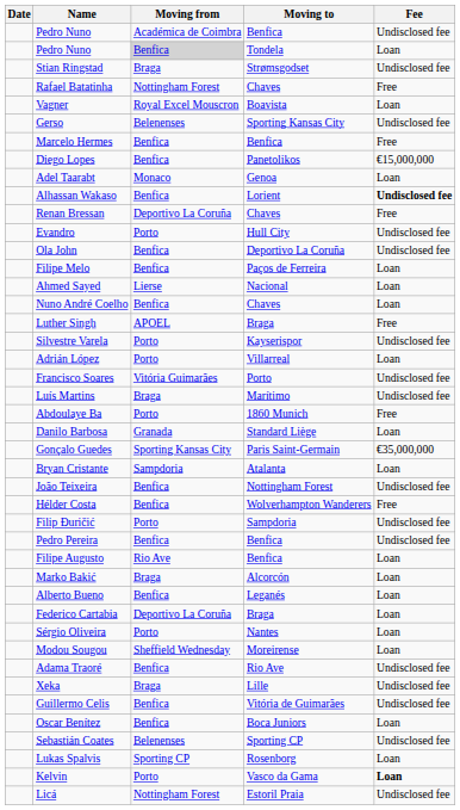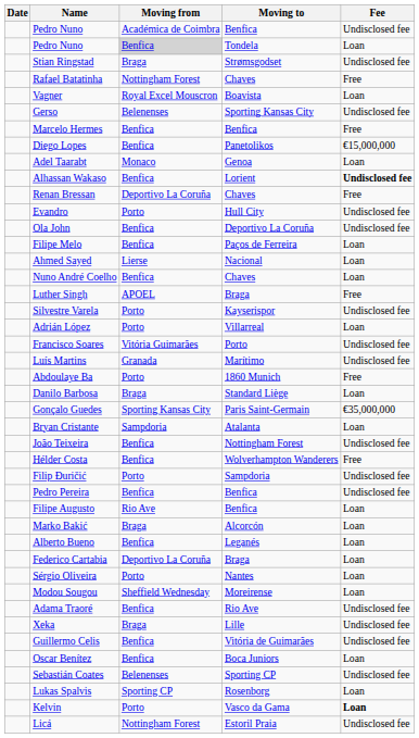 <table class="wikitable sortable">
 <tr>
 <th>Date</th>
 <th>Name</th>
 <th>Moving from</th>
 <th>Moving to</th>
 <th>Fee</th>
 </tr>
 <tr>
 <td><strong></strong></td>
 <td> <a href='#'>Pedro Nuno</a></td>
 <td> <a href='#'>Académica de Coimbra</a></td>
 <td> <a href='#'>Benfica</a></td>
 <td>Undisclosed fee</td>
 </tr>
 <tr>
 <td><strong></strong></td>
 <td> <a href='#'>Pedro Nuno</a></td>
 <td style="background: lightgrey;"> <a href='#'>Benfica</a></td>
 <td> <a href='#'>Tondela</a></td>
 <td>Loan</td>
 </tr>
 <tr>
 <td><strong></strong></td>
 <td> <a href='#'>Stian Ringstad</a></td>
 <td> <a href='#'>Braga</a></td>
 <td> <a href='#'>Strømsgodset</a></td>
 <td>Undisclosed fee</td>
 </tr>
 <tr>
 <td><strong></strong></td>
 <td> <a href='#'>Rafael Batatinha</a></td>
 <td> <a href='#'>Nottingham Forest</a></td>
 <td> <a href='#'>Chaves</a></td>
 <td>Free</td>
 </tr>
 <tr>
 <td><strong></strong></td>
 <td> <a href='#'>Vagner</a></td>
 <td> <a href='#'>Royal Excel Mouscron</a></td>
 <td> <a href='#'>Boavista</a></td>
 <td>Loan</td>
 </tr>
 <tr>
 <td><strong></strong></td>
 <td> <a href='#'>Gerso</a></td>
 <td> <a href='#'>Belenenses</a></td>
 <td> <a href='#'>Sporting Kansas City</a></td>
 <td>Undisclosed fee</td>
 </tr>
 <tr>
 <td><strong></strong></td>
 <td> <a href='#'>Marcelo Hermes</a></td>
 <td> <a href='#'>Benfica</a></td>
 <td> <a href='#'>Benfica</a></td>
 <td>Free</td>
 </tr>
 <tr>
 <td><strong></strong></td>
 <td> <a href='#'>Diego Lopes</a></td>
 <td> <a href='#'>Benfica</a></td>
 <td> <a href='#'>Panetolikos</a></td>
 <td>€15,000,000</td>
 </tr>
 <tr>
 <td><strong></strong></td>
 <td> <a href='#'>Adel Taarabt</a></td>
 <td> <a href='#'>Monaco</a></td>
 <td> <a href='#'>Genoa</a></td>
 <td>Loan</td>
 </tr>
 <tr>
 <td><strong></strong></td>
 <td> <a href='#'>Alhassan Wakaso</a></td>
 <td> <a href='#'>Benfica</a></td>
 <td> <a href='#'>Lorient</a></td>
 <td><strong>Undisclosed fee</strong></td>
 </tr>
 <tr>
 <td><strong></strong></td>
 <td> <a href='#'>Renan Bressan</a></td>
 <td> <a href='#'>Deportivo La Coruña</a></td>
 <td> <a href='#'>Chaves</a></td>
 <td>Free</td>
 </tr>
 <tr>
 <td><strong></strong></td>
 <td> <a href='#'>Evandro</a></td>
 <td> <a href='#'>Porto</a></td>
 <td> <a href='#'>Hull City</a></td>
 <td>Undisclosed fee</td>
 </tr>
 <tr>
 <td><strong></strong></td>
 <td> <a href='#'>Ola John</a></td>
 <td> <a href='#'>Benfica</a></td>
 <td> <a href='#'>Deportivo La Coruña</a></td>
 <td>Undisclosed fee</td>
 </tr>
 <tr>
 <td><strong></strong></td>
 <td> <a href='#'>Filipe Melo</a></td>
 <td> <a href='#'>Benfica</a></td>
 <td> <a href='#'>Paços de Ferreira</a></td>
 <td>Loan</td>
 </tr>
 <tr>
 <td><strong></strong></td>
 <td> <a href='#'>Ahmed Sayed</a></td>
 <td> <a href='#'>Lierse</a></td>
 <td> <a href='#'>Nacional</a></td>
 <td>Loan</td>
 </tr>
 <tr>
 <td><strong></strong></td>
 <td> <a href='#'>Nuno André Coelho</a></td>
 <td> <a href='#'>Benfica</a></td>
 <td> <a href='#'>Chaves</a></td>
 <td>Loan</td>
 </tr>
 <tr>
 <td><strong></strong></td>
 <td> <a href='#'>Luther Singh</a></td>
 <td> <a href='#'>APOEL</a></td>
 <td> <a href='#'>Braga</a></td>
 <td>Free</td>
 </tr>
 <tr>
 <td><strong></strong></td>
 <td> <a href='#'>Silvestre Varela</a></td>
 <td> <a href='#'>Porto</a></td>
 <td> <a href='#'>Kayserispor</a></td>
 <td>Undisclosed fee</td>
 </tr>
 <tr>
 <td><strong></strong></td>
 <td> <a href='#'>Adrián López</a></td>
 <td> <a href='#'>Porto</a></td>
 <td> <a href='#'>Villarreal</a></td>
 <td>Loan</td>
 </tr>
 <tr>
 <td><strong></strong></td>
 <td> <a href='#'>Francisco Soares</a></td>
 <td> <a href='#'>Vitória Guimarães</a></td>
 <td> <a href='#'>Porto</a></td>
 <td>Undisclosed fee</td>
 </tr>
 <tr>
 <td><strong></strong></td>
 <td> <a href='#'>Luís Martins</a></td>
-<td> <a href='#'>Braga</a></td>
+<td> <a href='#'>Granada</a></td>
 <td> <a href='#'>Marítimo</a></td>
 <td>Undisclosed fee</td>
 </tr>
 <tr>
 <td><strong></strong></td>
 <td> <a href='#'>Abdoulaye Ba</a></td>
 <td> <a href='#'>Porto</a></td>
 <td> <a href='#'>1860 Munich</a></td>
 <td>Free</td>
 </tr>
 <tr>
 <td><strong></strong></td>
 <td> <a href='#'>Danilo Barbosa</a></td>
-<td> <a href='#'>Granada</a></td>
+<td> <a href='#'>Braga</a></td>
 <td> <a href='#'>Standard Liège</a></td>
 <td>Loan</td>
 </tr>
 <tr>
 <td><strong></strong></td>
 <td> <a href='#'>Gonçalo Guedes</a></td>
 <td> <a href='#'>Sporting Kansas City</a></td>
 <td> <a href='#'>Paris Saint-Germain</a></td>
 <td>€35,000,000</td>
 </tr>
 <tr>
 <td><strong></strong></td>
 <td> <a href='#'>Bryan Cristante</a></td>
 <td> <a href='#'>Sampdoria</a></td>
 <td> <a href='#'>Atalanta</a></td>
 <td>Loan</td>
 </tr>
 <tr>
 <td><strong></strong></td>
 <td> <a href='#'>João Teixeira</a></td>
 <td> <a href='#'>Benfica</a></td>
 <td> <a href='#'>Nottingham Forest</a></td>
 <td>Undisclosed fee</td>
 </tr>
 <tr>
 <td><strong></strong></td>
 <td> <a href='#'>Hélder Costa</a></td>
 <td> <a href='#'>Benfica</a></td>
 <td> <a href='#'>Wolverhampton Wanderers</a></td>
 <td>Free</td>
 </tr>
 <tr>
 <td><strong></strong></td>
 <td> <a href='#'>Filip Đuričić</a></td>
 <td> <a href='#'>Porto</a></td>
 <td> <a href='#'>Sampdoria</a></td>
 <td>Undisclosed fee</td>
 </tr>
 <tr>
 <td><strong></strong></td>
 <td> <a href='#'>Pedro Pereira</a></td>
 <td> <a href='#'>Benfica</a></td>
 <td> <a href='#'>Benfica</a></td>
 <td>Undisclosed fee</td>
 </tr>
 <tr>
 <td><strong></strong></td>
 <td> <a href='#'>Filipe Augusto</a></td>
 <td> <a href='#'>Rio Ave</a></td>
 <td> <a href='#'>Benfica</a></td>
 <td>Loan</td>
 </tr>
 <tr>
 <td><strong></strong></td>
 <td> <a href='#'>Marko Bakić</a></td>
 <td> <a href='#'>Braga</a></td>
 <td> <a href='#'>Alcorcón</a></td>
 <td>Loan</td>
 </tr>
 <tr>
 <td><strong></strong></td>
 <td> <a href='#'>Alberto Bueno</a></td>
 <td> <a href='#'>Benfica</a></td>
 <td> <a href='#'>Leganés</a></td>
 <td>Loan</td>
 </tr>
 <tr>
 <td><strong></strong></td>
 <td> <a href='#'>Federico Cartabia</a></td>
 <td> <a href='#'>Deportivo La Coruña</a></td>
 <td> <a href='#'>Braga</a></td>
 <td>Loan</td>
 </tr>
 <tr>
 <td><strong></strong></td>
 <td> <a href='#'>Sérgio Oliveira</a></td>
 <td> <a href='#'>Porto</a></td>
 <td> <a href='#'>Nantes</a></td>
 <td>Loan</td>
 </tr>
 <tr>
 <td><strong></strong></td>
 <td> <a href='#'>Modou Sougou</a></td>
 <td> <a href='#'>Sheffield Wednesday</a></td>
 <td> <a href='#'>Moreirense</a></td>
 <td>Loan</td>
 </tr>
 <tr>
 <td><strong></strong></td>
 <td> <a href='#'>Adama Traoré</a></td>
 <td> <a href='#'>Benfica</a></td>
 <td> <a href='#'>Rio Ave</a></td>
 <td>Undisclosed fee</td>
 </tr>
 <tr>
 <td><strong></strong></td>
 <td> <a href='#'>Xeka</a></td>
 <td> <a href='#'>Braga</a></td>
 <td> <a href='#'>Lille</a></td>
 <td>Undisclosed fee</td>
 </tr>
 <tr>
 <td><strong></strong></td>
 <td> <a href='#'>Guillermo Celis</a></td>
 <td> <a href='#'>Benfica</a></td>
 <td> <a href='#'>Vitória de Guimarães</a></td>
 <td>Undisclosed fee</td>
 </tr>
 <tr>
 <td><strong></strong></td>
 <td> <a href='#'>Oscar Benítez</a></td>
 <td> <a href='#'>Benfica</a></td>
 <td> <a href='#'>Boca Juniors</a></td>
 <td>Loan</td>
 </tr>
 <tr>
 <td><strong></strong></td>
 <td> <a href='#'>Sebastián Coates</a></td>
 <td> <a href='#'>Belenenses</a></td>
 <td> <a href='#'>Sporting CP</a></td>
 <td>Undisclosed fee</td>
 </tr>
 <tr>
 <td><strong></strong></td>
 <td> <a href='#'>Lukas Spalvis</a></td>
 <td> <a href='#'>Sporting CP</a></td>
 <td> <a href='#'>Rosenborg</a></td>
 <td>Loan</td>
 </tr>
 <tr>
 <td><strong></strong></td>
 <td> <a href='#'>Kelvin</a></td>
 <td> <a href='#'>Porto</a></td>
 <td> <a href='#'>Vasco da Gama</a></td>
 <td><strong>Loan</strong></td>
 </tr>
 <tr>
 <td><strong></strong></td>
 <td> <a href='#'>Licá</a></td>
 <td> <a href='#'>Nottingham Forest</a></td>
 <td> <a href='#'>Estoril Praia</a></td>
 <td>Undisclosed fee</td>
 </tr>
 </table>
